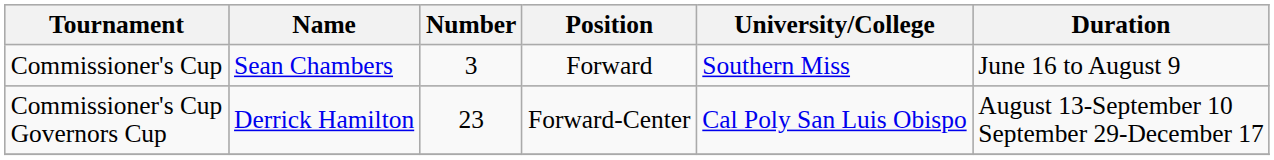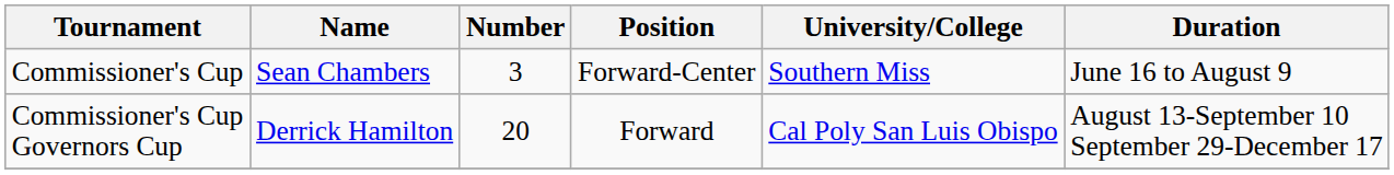 <table class="wikitable">
 <tr>
 <th>Tournament</th>
 <th>Name</th>
 <th>Number</th>
 <th>Position</th>
 <th>University/College</th>
 <th>Duration</th>
 </tr>
 <tr>
 <td>Commissioner's Cup</td>
 <td><a href='#'>Sean Chambers</a></td>
 <td align=center>3</td>
-<td align=center>Forward</td>
+<td align=center>Forward-Center</td>
 <td><a href='#'>Southern Miss</a></td>
 <td>June 16 to August 9</td>
 </tr>
 <tr>
 <td>Commissioner's Cup <br> Governors Cup</td>
 <td><a href='#'>Derrick Hamilton</a></td>
-<td align=center>23</td>
-<td align=center>Forward-Center</td>
+<td align=center>20</td>
+<td align=center>Forward</td>
 <td><a href='#'>Cal Poly San Luis Obispo</a></td>
 <td>August 13-September 10 <br> September 29-December 17</td>
 </tr>
 <tr>
 </tr>
 </table>
